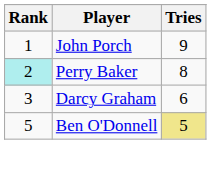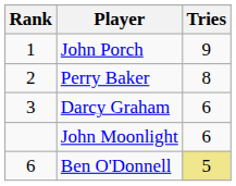 <table class="wikitable sortable">
 <tr>
 </tr>
 <tr>
 <th>Rank</th>
 <th>Player</th>
 <th>Tries</th>
 </tr>
 <tr>
 <td align=center>1</td>
 <td> <a href='#'>John Porch</a></td>
 <td align=center>9</td>
 </tr>
 <tr>
-<td align=center style="background: paleturquoise;">2</td>
+<td align=center>2</td>
 <td> <a href='#'>Perry Baker</a></td>
 <td align=center>8</td>
 </tr>
 <tr>
 <td align=center>3</td>
 <td> <a href='#'>Darcy Graham</a></td>
 <td align=center>6</td>
 </tr>
 <tr>
-<td align=center>5</td>
+<td align=center></td>
+<td> <a href='#'>John Moonlight</a></td>
+<td align=center>6</td>
+</tr>
+<tr>
+<td align=center>6</td>
 <td> <a href='#'>Ben O'Donnell</a></td>
 <td align=center style="background: khaki;">5</td>
 </tr>
 </table>
